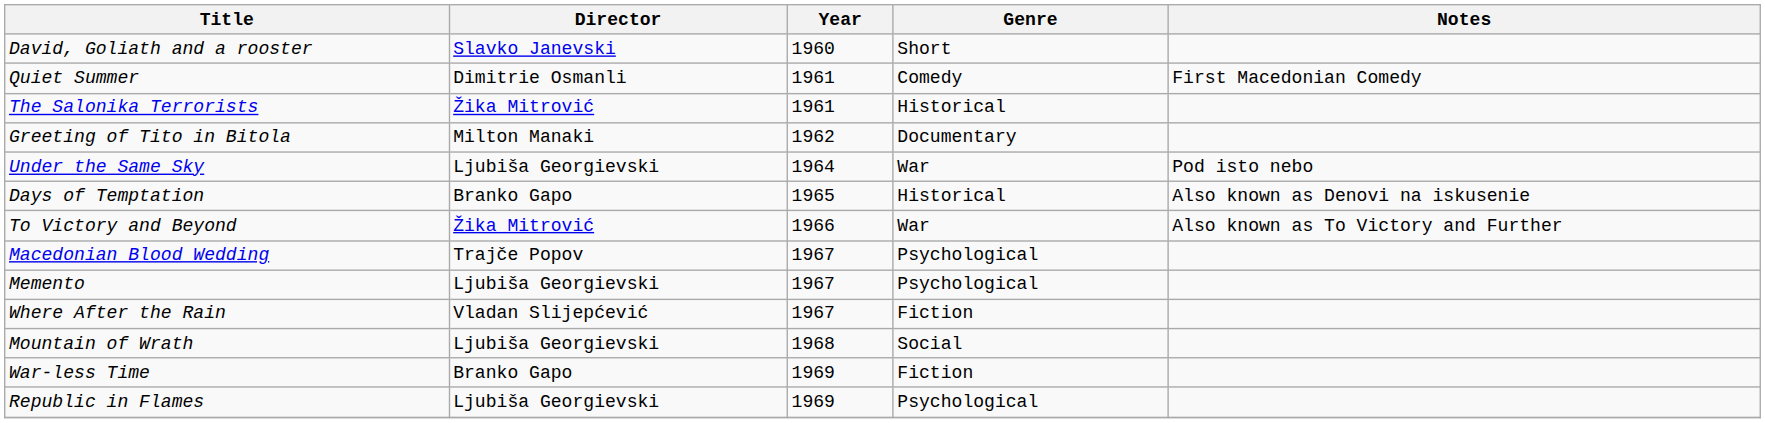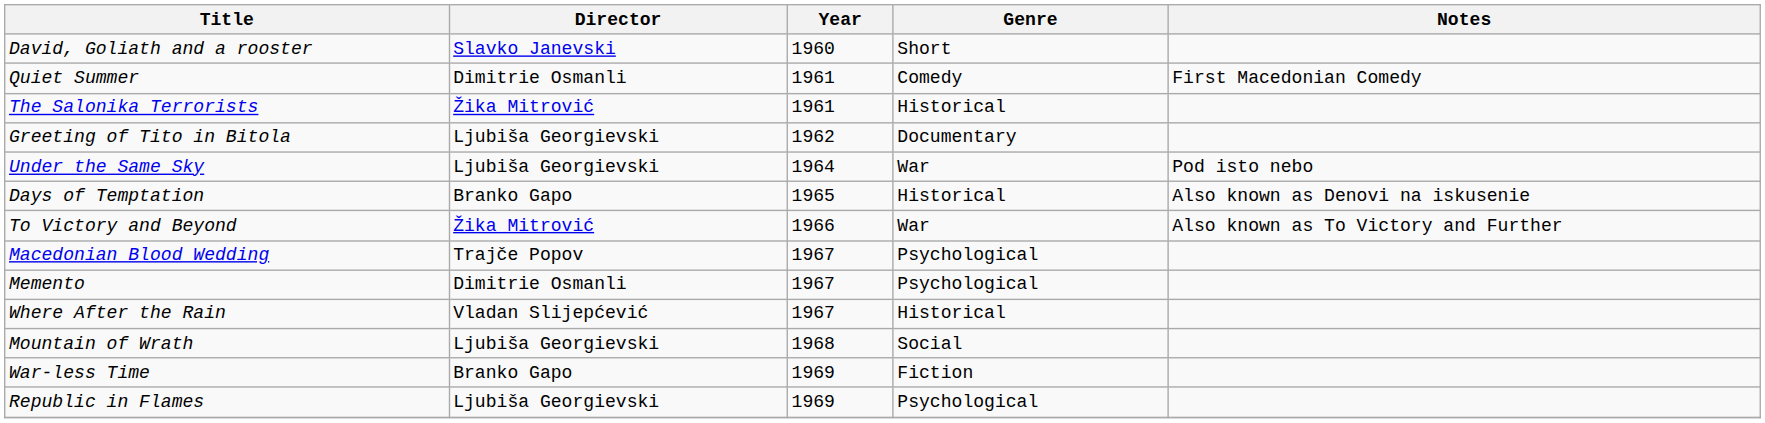 <table class="wikitable" width= "100%">
 <tr>
 <th width=21%>Title</th>
 <th width=16%>Director</th>
 <th width=5%>Year</th>
 <th width=13%>Genre</th>
 <th width=28%>Notes</th>
 </tr>
 <tr>
 <td><em>David, Goliath and a rooster</em></td>
 <td><a href='#'>Slavko Janevski</a></td>
 <td>1960</td>
 <td>Short</td>
 <td></td>
 </tr>
 <tr>
 <td><em>Quiet Summer</em></td>
 <td>Dimitrie Osmanli</td>
 <td>1961</td>
 <td>Comedy</td>
 <td>First Macedonian Comedy</td>
 </tr>
 <tr>
 <td><em><a href='#'>The Salonika Terrorists</a></em></td>
 <td><a href='#'>Žika Mitrović</a></td>
 <td>1961</td>
 <td>Historical</td>
 <td></td>
 </tr>
 <tr>
 <td><em>Greeting of Tito in Bitola</em></td>
-<td>Milton Manaki</td>
+<td>Ljubiša Georgievski</td>
 <td>1962</td>
 <td>Documentary</td>
 <td></td>
 </tr>
 <tr>
 <td><em><a href='#'>Under the Same Sky</a></em></td>
 <td>Ljubiša Georgievski</td>
 <td>1964</td>
 <td>War</td>
 <td>Pod isto nebo</td>
 </tr>
 <tr>
 <td><em>Days of Temptation</em></td>
 <td>Branko Gapo</td>
 <td>1965</td>
 <td>Historical</td>
 <td>Also known as Denovi na iskusenie</td>
 </tr>
 <tr>
 <td><em>To Victory and Beyond</em></td>
 <td><a href='#'>Žika Mitrović</a></td>
 <td>1966</td>
 <td>War</td>
 <td>Also known as To Victory and Further</td>
 </tr>
 <tr>
 <td><em><a href='#'>Macedonian Blood Wedding</a></em></td>
 <td>Trajče Popov</td>
 <td>1967</td>
 <td>Psychological</td>
 <td></td>
 </tr>
 <tr>
 <td><em>Memento</em></td>
-<td>Ljubiša Georgievski</td>
+<td>Dimitrie Osmanli</td>
 <td>1967</td>
 <td>Psychological</td>
 <td></td>
 </tr>
 <tr>
 <td><em>Where After the Rain</em></td>
 <td>Vladan Slijepćević</td>
 <td>1967</td>
-<td>Fiction</td>
+<td>Historical</td>
 <td></td>
 </tr>
 <tr>
 <td><em>Mountain of Wrath</em></td>
 <td>Ljubiša Georgievski</td>
 <td>1968</td>
 <td>Social</td>
 <td></td>
 </tr>
 <tr>
 <td><em>War-less Time</em></td>
 <td>Branko Gapo</td>
 <td>1969</td>
 <td>Fiction</td>
 <td></td>
 </tr>
 <tr>
 <td><em>Republic in Flames</em></td>
 <td>Ljubiša Georgievski</td>
 <td>1969</td>
 <td>Psychological</td>
 <td></td>
 </tr>
 <tr>
 </tr>
 </table>
